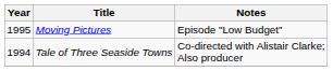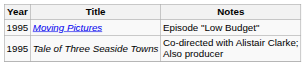 <table class="wikitable">
 <tr>
 <th>Year</th>
 <th>Title</th>
 <th>Notes</th>
 </tr>
 <tr>
 <td>1995</td>
 <td><em><a href='#'>Moving Pictures</a></em></td>
 <td>Episode "Low Budget"</td>
 </tr>
 <tr>
-<td>1994</td>
+<td>1995</td>
 <td><em>Tale of Three Seaside Towns</em></td>
 <td>Co-directed with Alistair Clarke;<br>Also producer</td>
 </tr>
 <tr>
 </tr>
 </table>
